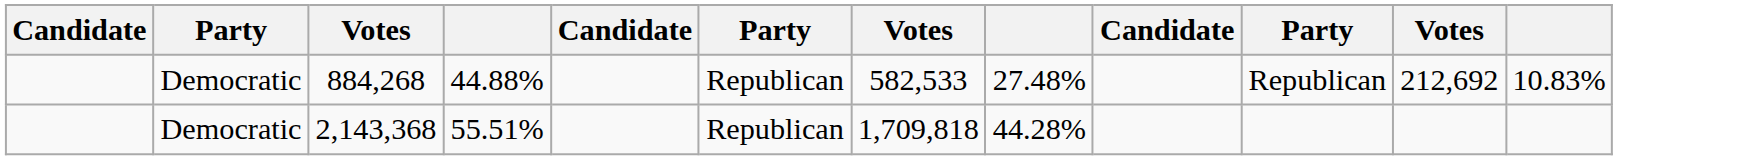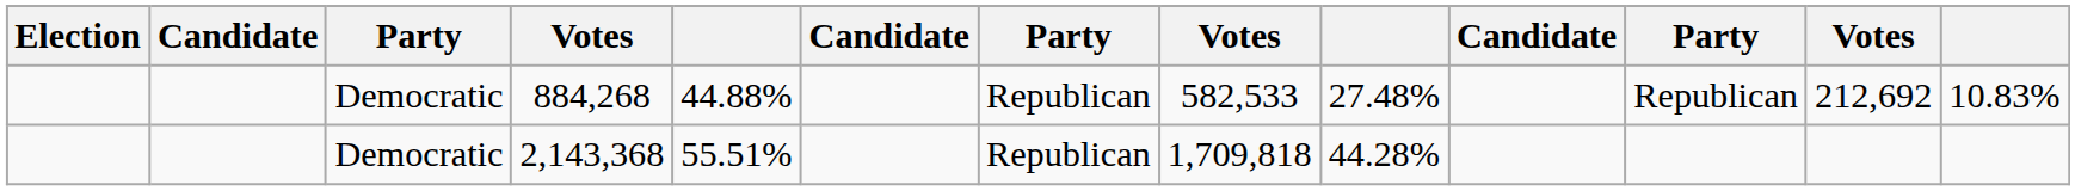 <table class="wikitable" style="margin:0.5em; text-align:center; font-size:95%">
 <tr>
+<th>Election</th>
 <th>Candidate</th>
 <th>Party</th>
 <th>Votes</th>
 <th></th>
 <th>Candidate</th>
 <th>Party</th>
 <th>Votes</th>
 <th></th>
 <th>Candidate</th>
 <th>Party</th>
 <th>Votes</th>
 <th></th>
 </tr>
 <tr>
 <td></td>
+<td></td>
 <td>Democratic</td>
 <td>884,268</td>
 <td>44.88%</td>
 <td></td>
 <td>Republican</td>
 <td>582,533</td>
 <td>27.48%</td>
 <td></td>
 <td>Republican</td>
 <td>212,692</td>
 <td>10.83%</td>
 </tr>
 <tr>
 <td></td>
+<td></td>
 <td>Democratic</td>
 <td>2,143,368</td>
 <td>55.51%</td>
 <td></td>
 <td>Republican</td>
 <td>1,709,818</td>
 <td>44.28%</td>
 <td></td>
 <td></td>
 <td></td>
 <td></td>
 </tr>
 </table>
